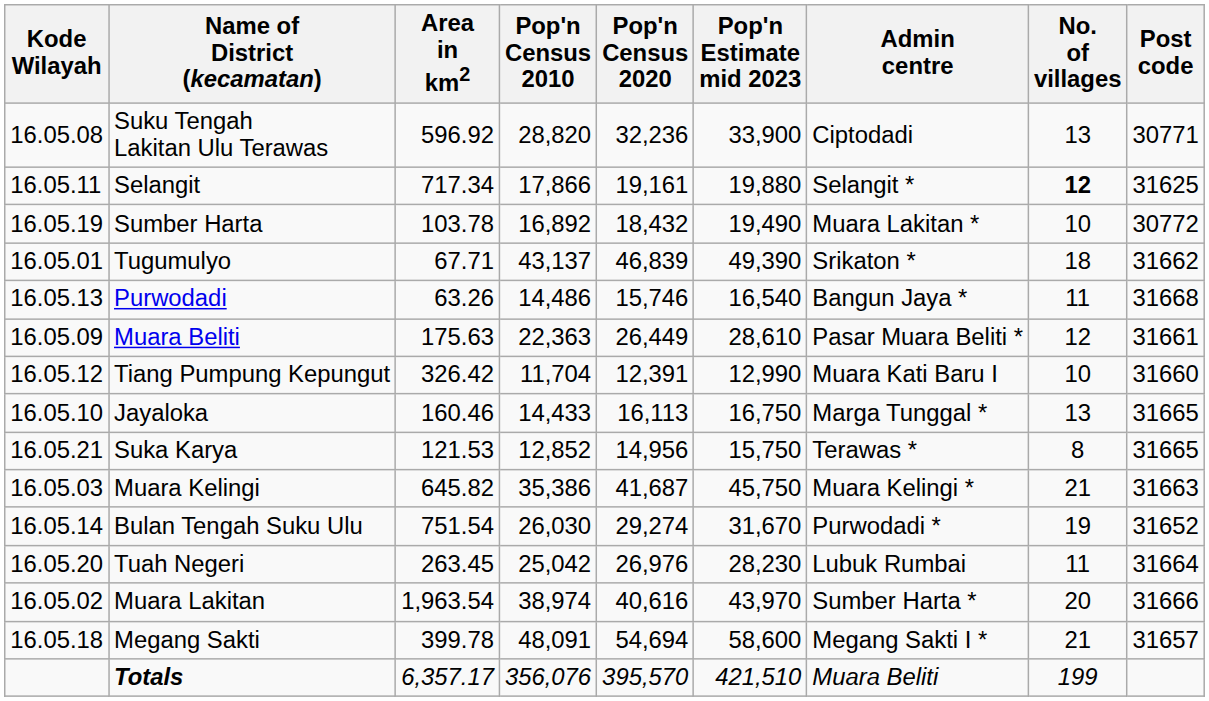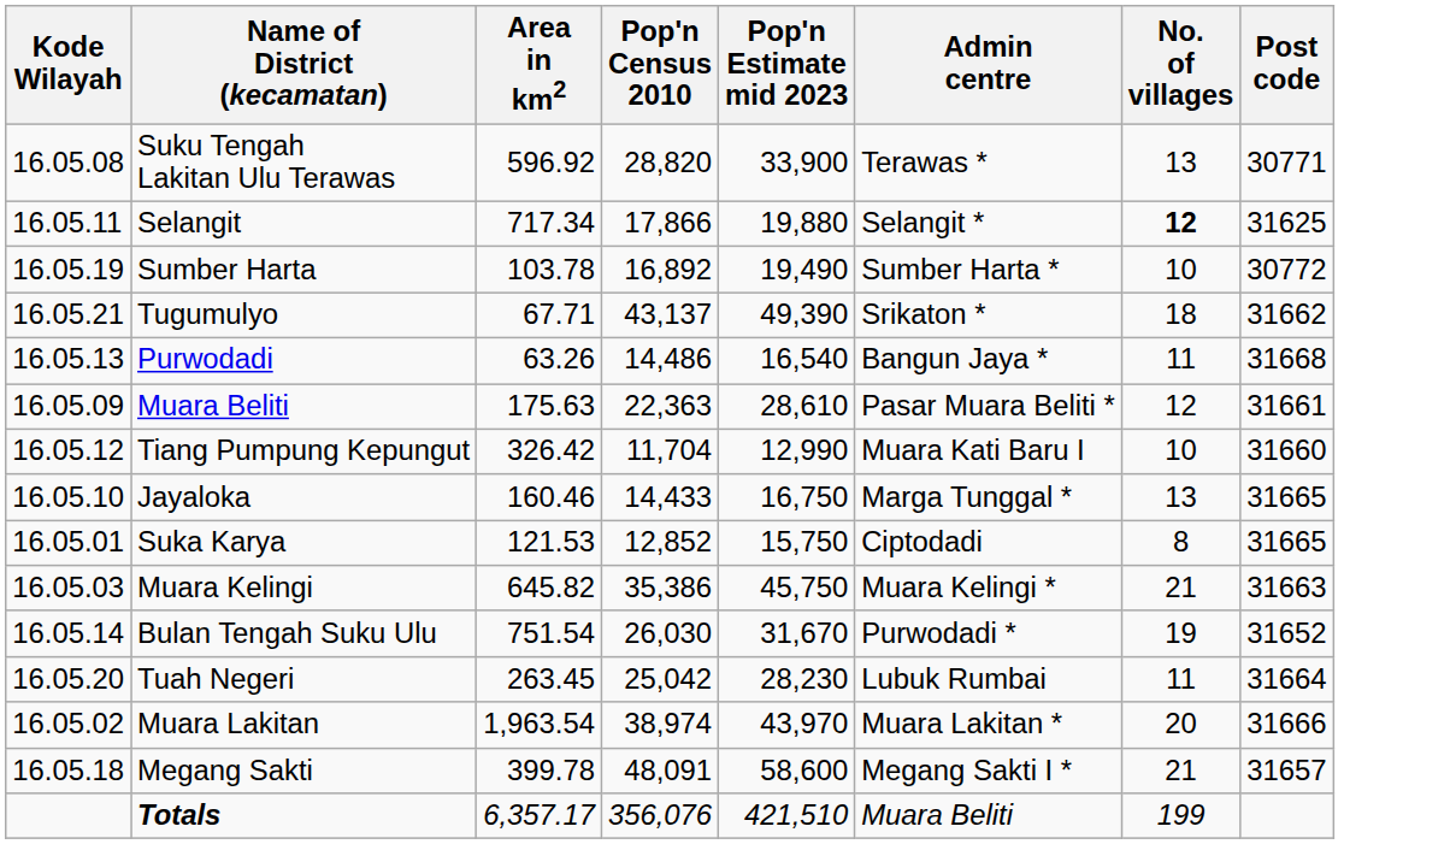 <table class="sortable wikitable">
 <tr>
 <th>Kode <br>Wilayah</th>
 <th>Name of<br>District<br>(<em>kecamatan</em>)</th>
 <th>Area <br>in <br> km<sup>2</sup></th>
 <th>Pop'n<br>Census<br>2010</th>
-<th>Pop'n<br>Census<br>2020</th>
 <th>Pop'n<br>Estimate<br>mid 2023</th>
 <th>Admin<br>centre</th>
 <th>No. <br>of<br>villages</th>
 <th>Post<br>code</th>
 </tr>
 <tr>
 <td>16.05.08</td>
 <td>Suku Tengah <br>Lakitan Ulu Terawas</td>
 <td align="right">596.92</td>
 <td align="right">28,820</td>
-<td align="right">32,236</td>
 <td align="right">33,900</td>
-<td>Ciptodadi</td>
+<td>Terawas *</td>
 <td align="center">13</td>
 <td>30771</td>
 </tr>
 <tr>
 <td>16.05.11</td>
 <td>Selangit</td>
 <td align="right">717.34</td>
 <td align="right">17,866</td>
-<td align="right">19,161</td>
 <td align="right">19,880</td>
 <td>Selangit *</td>
 <td align="center"><strong>12</strong></td>
 <td>31625</td>
 </tr>
 <tr>
 <td>16.05.19</td>
 <td>Sumber Harta</td>
 <td align="right">103.78</td>
 <td align="right">16,892</td>
-<td align="right">18,432</td>
 <td align="right">19,490</td>
-<td>Muara Lakitan *</td>
+<td>Sumber Harta *</td>
 <td align="center">10</td>
 <td>30772</td>
 </tr>
 <tr>
-<td>16.05.01</td>
+<td>16.05.21</td>
 <td>Tugumulyo</td>
 <td align="right">67.71</td>
 <td align="right">43,137</td>
-<td align="right">46,839</td>
 <td align="right">49,390</td>
 <td>Srikaton *</td>
 <td align="center">18</td>
 <td>31662</td>
 </tr>
 <tr>
 <td>16.05.13</td>
 <td><a href='#'>Purwodadi</a></td>
 <td align="right">63.26</td>
 <td align="right">14,486</td>
-<td align="right">15,746</td>
 <td align="right">16,540</td>
 <td>Bangun Jaya *</td>
 <td align="center">11</td>
 <td>31668</td>
 </tr>
 <tr>
 <td>16.05.09</td>
 <td><a href='#'>Muara Beliti</a></td>
 <td align="right">175.63</td>
 <td align="right">22,363</td>
-<td align="right">26,449</td>
 <td align="right">28,610</td>
 <td>Pasar Muara Beliti *</td>
 <td align="center">12</td>
 <td>31661</td>
 </tr>
 <tr>
 <td>16.05.12</td>
 <td>Tiang Pumpung Kepungut</td>
 <td align="right">326.42</td>
 <td align="right">11,704</td>
-<td align="right">12,391</td>
 <td align="right">12,990</td>
 <td>Muara Kati Baru I</td>
 <td align="center">10</td>
 <td>31660</td>
 </tr>
 <tr>
 <td>16.05.10</td>
 <td>Jayaloka</td>
 <td align="right">160.46</td>
 <td align="right">14,433</td>
-<td align="right">16,113</td>
 <td align="right">16,750</td>
 <td>Marga Tunggal *</td>
 <td align="center">13</td>
 <td>31665</td>
 </tr>
 <tr>
-<td>16.05.21</td>
+<td>16.05.01</td>
 <td>Suka Karya</td>
 <td align="right">121.53</td>
 <td align="right">12,852</td>
-<td align="right">14,956</td>
 <td align="right">15,750</td>
-<td>Terawas *</td>
+<td>Ciptodadi</td>
 <td align="center">8</td>
 <td>31665</td>
 </tr>
 <tr>
 <td>16.05.03</td>
 <td>Muara Kelingi</td>
 <td align="right">645.82</td>
 <td align="right">35,386</td>
-<td align="right">41,687</td>
 <td align="right">45,750</td>
 <td>Muara Kelingi *</td>
 <td align="center">21</td>
 <td>31663</td>
 </tr>
 <tr>
 <td>16.05.14</td>
 <td>Bulan Tengah Suku Ulu</td>
 <td align="right">751.54</td>
 <td align="right">26,030</td>
-<td align="right">29,274</td>
 <td align="right">31,670</td>
 <td>Purwodadi *</td>
 <td align="center">19</td>
 <td>31652</td>
 </tr>
 <tr>
 <td>16.05.20</td>
 <td>Tuah Negeri</td>
 <td align="right">263.45</td>
 <td align="right">25,042</td>
-<td align="right">26,976</td>
 <td align="right">28,230</td>
 <td>Lubuk Rumbai</td>
 <td align="center">11</td>
 <td>31664</td>
 </tr>
 <tr>
 <td>16.05.02</td>
 <td>Muara Lakitan</td>
 <td align="right">1,963.54</td>
 <td align="right">38,974</td>
-<td align="right">40,616</td>
 <td align="right">43,970</td>
-<td>Sumber Harta *</td>
+<td>Muara Lakitan *</td>
 <td align="center">20</td>
 <td>31666</td>
 </tr>
 <tr>
 <td>16.05.18</td>
 <td>Megang Sakti</td>
 <td align="right">399.78</td>
 <td align="right">48,091</td>
-<td align="right">54,694</td>
 <td align="right">58,600</td>
 <td>Megang Sakti I *</td>
 <td align="center">21</td>
 <td>31657</td>
 </tr>
 <tr>
 <td></td>
 <td><strong><em>Totals</em></strong></td>
 <td align="right"><em>6,357.17</em></td>
 <td align="right"><em>356,076</em></td>
-<td align="right"><em>395,570</em></td>
 <td align="right"><em>421,510</em></td>
 <td><em>Muara Beliti</em></td>
 <td align="center"><em>199</em></td>
 <td></td>
 </tr>
 </table>
